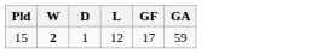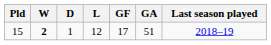 <table class="wikitable" style="font-size:95%; text-align: center;">
 <tr>
 <th width="30">Pld</th>
 <th width="30">W</th>
 <th width="30">D</th>
 <th width="30">L</th>
 <th width="30">GF</th>
 <th width="30">GA</th>
+<th width="140">Last season played</th>
 </tr>
 <tr>
 <td>15</td>
 <td><strong>2</strong></td>
 <td>1</td>
 <td>12</td>
 <td>17</td>
-<td>59</td>
+<td>51</td>
+<td><a href='#'>2018–19</a></td>
 </tr>
 </table>
